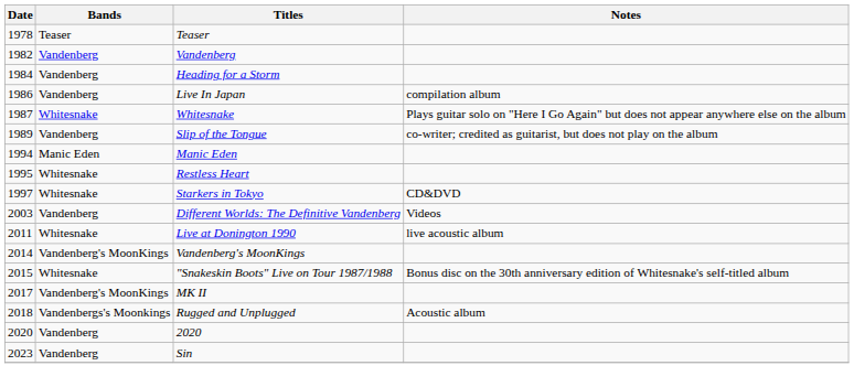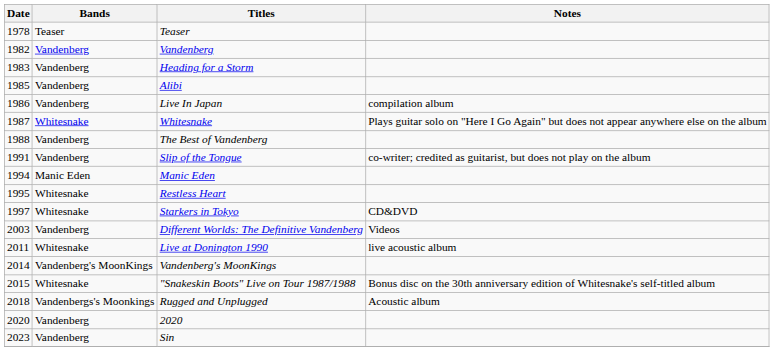 <table class="wikitable">
 <tr>
 <th>Date</th>
 <th>Bands</th>
 <th>Titles</th>
 <th>Notes</th>
 </tr>
 <tr>
 <td>1978</td>
 <td>Teaser</td>
 <td><em>Teaser</em></td>
 <td></td>
 </tr>
 <tr>
 <td>1982</td>
 <td><a href='#'>Vandenberg</a></td>
 <td><em><a href='#'>Vandenberg</a></em></td>
 <td></td>
 </tr>
 <tr>
-<td>1984</td>
+<td>1983</td>
 <td>Vandenberg</td>
 <td><em><a href='#'>Heading for a Storm</a></em></td>
+<td></td>
+</tr>
+<tr>
+<td>1985</td>
+<td>Vandenberg</td>
+<td><em><a href='#'>Alibi</a></em></td>
 <td></td>
 </tr>
 <tr>
 <td>1986</td>
 <td>Vandenberg</td>
 <td><em>Live In Japan</em></td>
 <td>compilation album</td>
 </tr>
 <tr>
 <td>1987</td>
 <td><a href='#'>Whitesnake</a></td>
 <td><em><a href='#'>Whitesnake</a></em></td>
 <td>Plays guitar solo on "Here I Go Again" but does not appear anywhere else on the album</td>
 </tr>
 <tr>
-<td>1989</td>
+<td>1988</td>
+<td>Vandenberg</td>
+<td><em>The Best of Vandenberg</em></td>
+<td></td>
+</tr>
+<tr>
+<td>1991</td>
 <td>Vandenberg</td>
 <td><em><a href='#'>Slip of the Tongue</a></em></td>
 <td>co-writer; credited as guitarist, but does not play on the album</td>
 </tr>
 <tr>
 <td>1994</td>
 <td>Manic Eden</td>
 <td><em><a href='#'>Manic Eden</a></em></td>
 <td></td>
 </tr>
 <tr>
 <td>1995</td>
 <td>Whitesnake</td>
 <td><em><a href='#'>Restless Heart</a></em></td>
 <td></td>
 </tr>
 <tr>
 <td>1997</td>
 <td>Whitesnake</td>
 <td><em><a href='#'>Starkers in Tokyo</a></em></td>
 <td>CD&DVD</td>
 </tr>
 <tr>
 <td>2003</td>
 <td>Vandenberg</td>
 <td><em><a href='#'>Different Worlds: The Definitive Vandenberg</a></em></td>
 <td>Videos</td>
 </tr>
 <tr>
 <td>2011</td>
 <td>Whitesnake</td>
 <td><em><a href='#'>Live at Donington 1990</a></em></td>
 <td>live acoustic album</td>
 </tr>
 <tr>
 <td>2014</td>
 <td>Vandenberg's MoonKings</td>
 <td><em>Vandenberg's MoonKings</em></td>
 <td></td>
 </tr>
 <tr>
 <td>2015</td>
 <td>Whitesnake</td>
 <td><em>"Snakeskin Boots" Live on Tour 1987/1988</em></td>
 <td>Bonus disc on the 30th anniversary edition of Whitesnake's self-titled album</td>
 </tr>
 <tr>
-<td>2017</td>
-<td>Vandenberg's MoonKings</td>
-<td><em>MK II</em></td>
-<td></td>
-</tr>
-<tr>
 <td>2018</td>
 <td>Vandenbergs's Moonkings</td>
 <td><em>Rugged and Unplugged</em></td>
 <td>Acoustic album</td>
 </tr>
 <tr>
 <td>2020</td>
 <td>Vandenberg</td>
 <td><em>2020</em></td>
 <td></td>
 </tr>
 <tr>
 <td>2023</td>
 <td>Vandenberg</td>
 <td><em>Sin</em></td>
 <td></td>
 </tr>
 <tr>
 </tr>
 </table>
